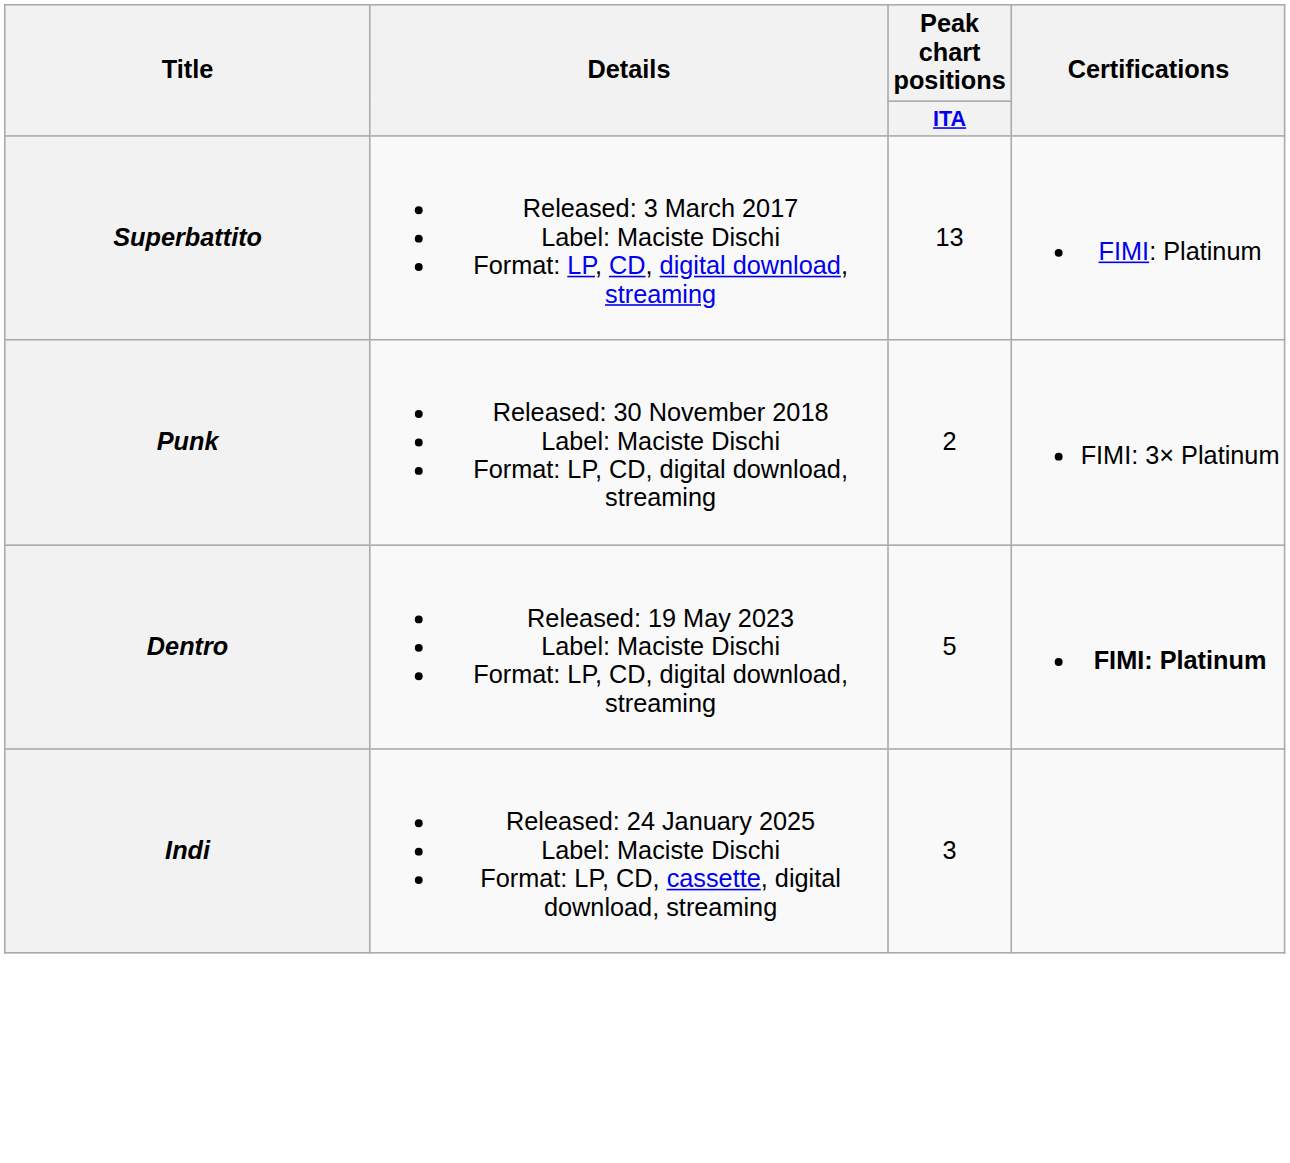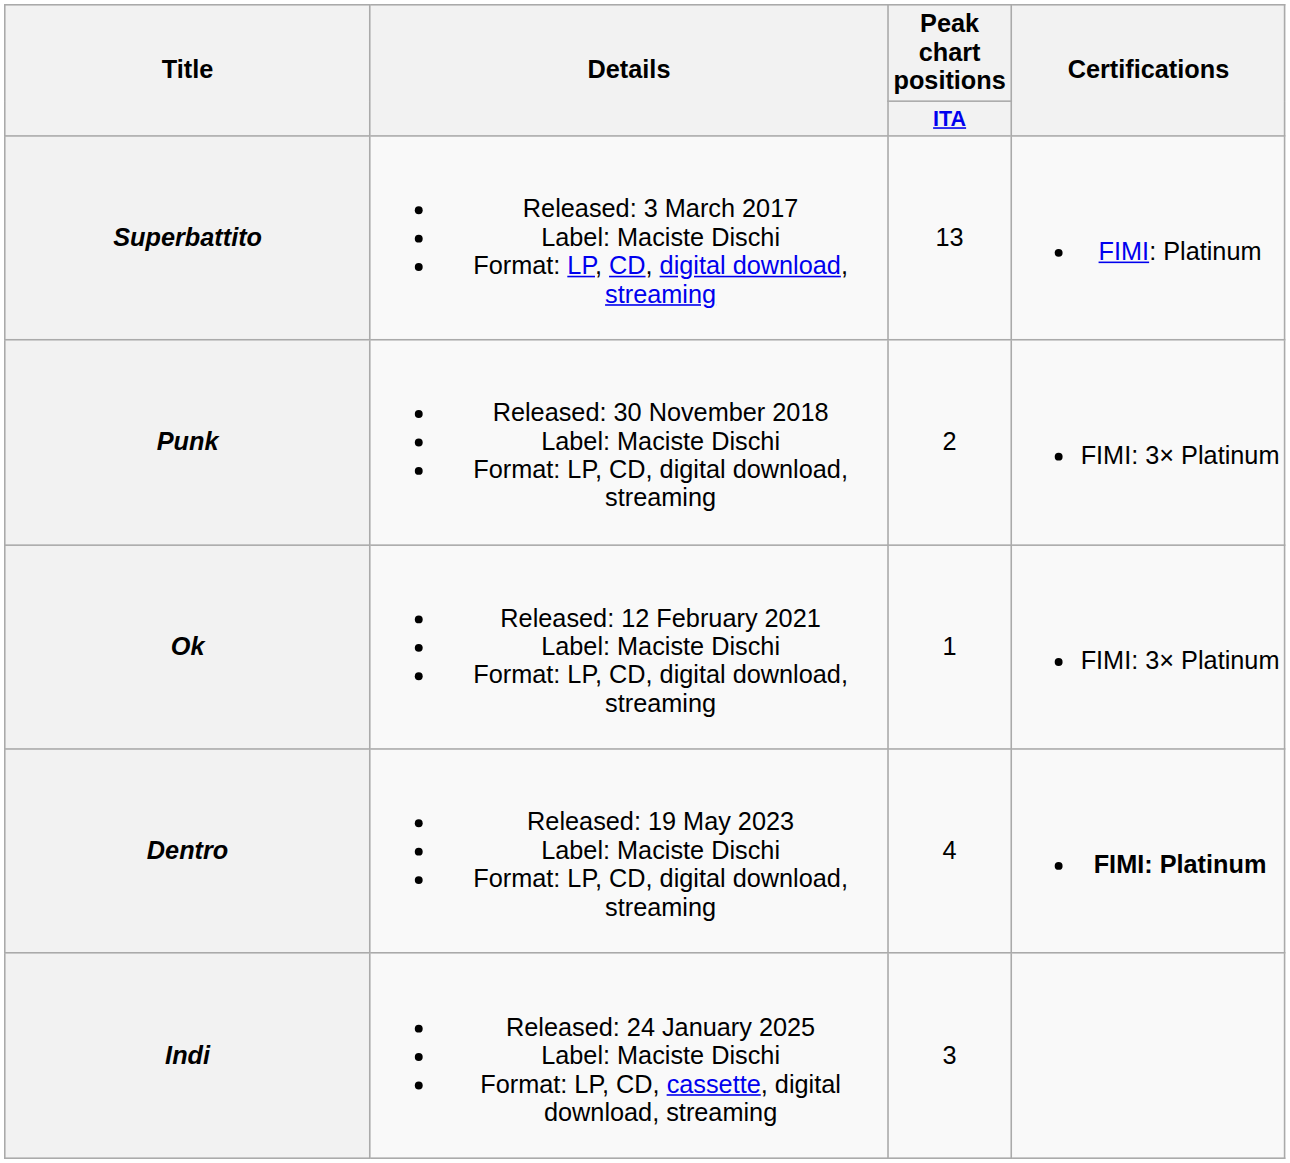 <table class="wikitable plainrowheaders" style="text-align:center;">
 <tr>
 <th scope="col" rowspan="2" style="width:14em;">Title</th>
 <th scope="col" rowspan="2" style="width:20em;">Details</th>
 <th scope="col" colspan="1">Peak chart positions</th>
 <th scope="col" rowspan="2">Certifications</th>
 </tr>
 <tr>
 <th scope="col" style="width:3em;font-size:85%;"><a href='#'>ITA</a><br></th>
 </tr>
 <tr>
 <th scope="row"><em>Superbattito</em><br></th>
 <td><br><ul><li>Released: 3 March 2017</li><li>Label: Maciste Dischi</li><li>Format: <a href='#'>LP</a>, <a href='#'>CD</a>, <a href='#'>digital download</a>, <a href='#'>streaming</a></li></ul></td>
 <td>13</td>
 <td><br><ul><li><a href='#'>FIMI</a>: Platinum</li></ul></td>
 </tr>
 <tr>
 <th scope="row"><em>Punk</em><br></th>
 <td><br><ul><li>Released: 30 November 2018</li><li>Label: Maciste Dischi</li><li>Format: LP, CD, digital download, streaming</li></ul></td>
 <td>2</td>
 <td><br><ul><li>FIMI: 3× Platinum</li></ul></td>
 </tr>
 <tr>
+<th scope="row"><em>Ok</em><br></th>
+<td><br><ul><li>Released: 12 February 2021</li><li>Label: Maciste Dischi</li><li>Format: LP, CD, digital download, streaming</li></ul></td>
+<td>1</td>
+<td><br><ul><li>FIMI: 3× Platinum</li></ul></td>
+</tr>
+<tr>
 <th scope="row"><em>Dentro</em></th>
 <td><br><ul><li>Released: 19 May 2023</li><li>Label: Maciste Dischi</li><li>Format: LP, CD, digital download, streaming</li></ul></td>
-<td>5</td>
+<td>4</td>
 <td><strong><br><ul><li>FIMI: Platinum</li></ul></strong></td>
 </tr>
 <tr>
 <th scope="row"><em>Indi</em></th>
 <td><br><ul><li>Released: 24 January 2025</li><li>Label: Maciste Dischi</li><li>Format: LP, CD, <a href='#'>cassette</a>, digital download, streaming</li></ul></td>
 <td>3</td>
 <td></td>
 </tr>
 </table>
